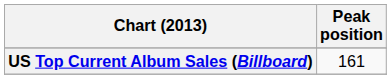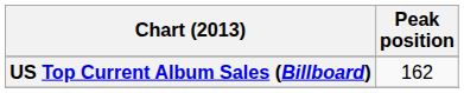 <table class="wikitable sortable plainrowheaders" style="text-align:center">
 <tr>
 <th scope="col">Chart (2013)</th>
 <th scope="col">Peak<br>position</th>
 </tr>
 <tr>
 </tr>
 <tr>
 </tr>
 <tr>
 </tr>
 <tr>
 </tr>
 <tr>
 </tr>
 <tr>
 <th scope="row">US <a href='#'>Top Current Album Sales</a> (<em><a href='#'>Billboard</a></em>)</th>
-<td>161</td>
+<td>162</td>
 </tr>
 <tr>
 </tr>
 <tr>
 </tr>
 </table>
